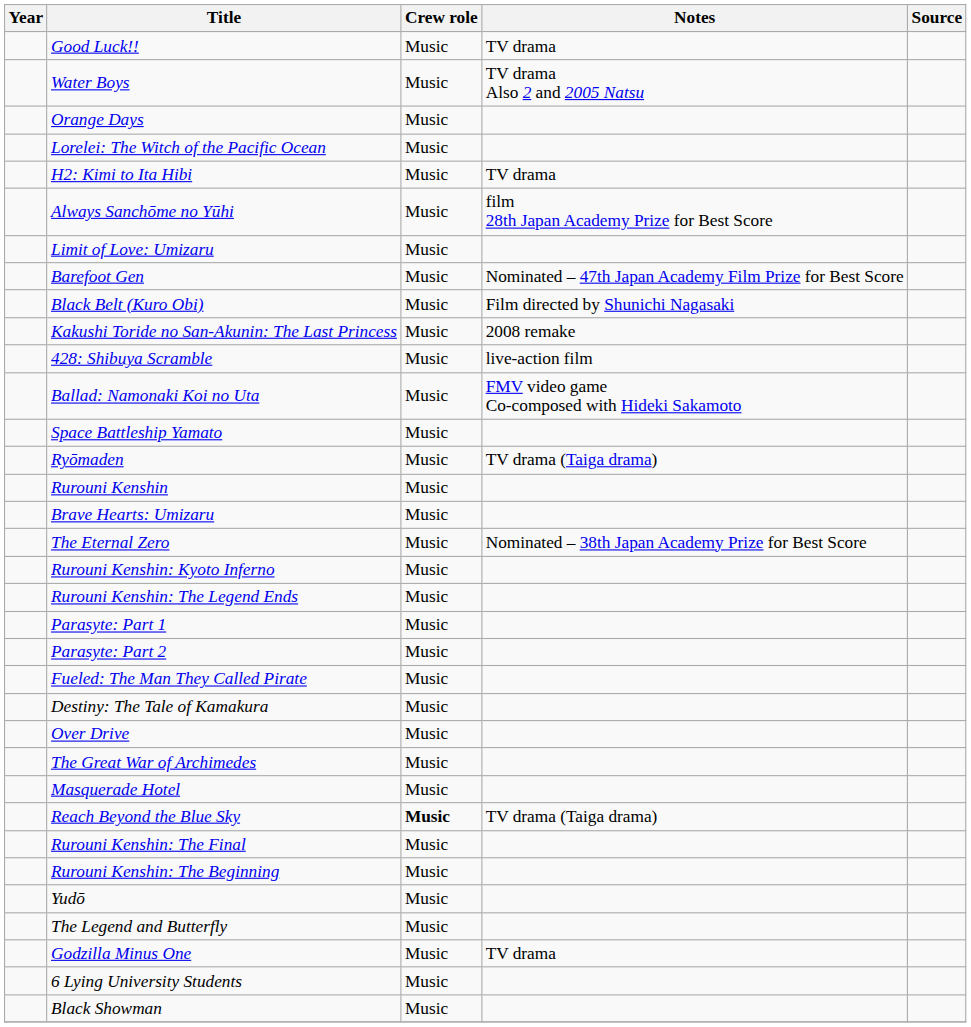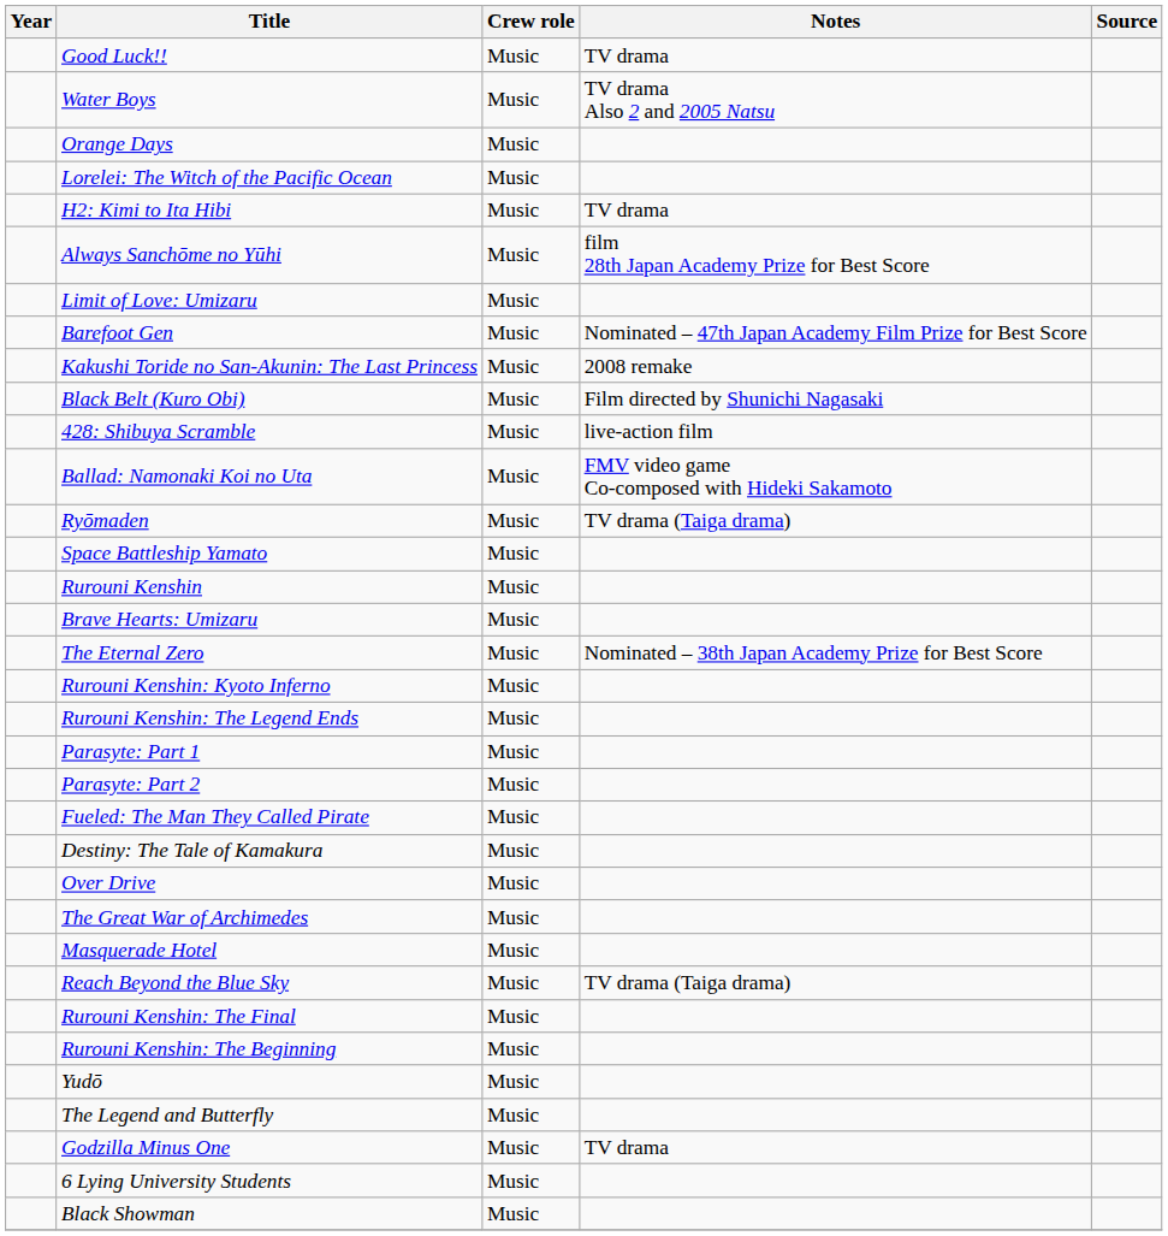 <table class="wikitable sortable plainrowheaders">
 <tr>
 <th>Year</th>
 <th>Title</th>
 <th>Crew role</th>
 <th class="unsortable">Notes</th>
 <th class="unsortable">Source</th>
 </tr>
 <tr>
 <td></td>
 <td><em><a href='#'>Good Luck!!</a></em></td>
 <td>Music</td>
 <td>TV drama</td>
 <td></td>
 </tr>
 <tr>
 <td></td>
 <td><em><a href='#'>Water Boys</a></em></td>
 <td>Music</td>
 <td>TV drama<br>Also <em><a href='#'>2</a></em> and <em><a href='#'>2005 Natsu</a></em></td>
 <td></td>
 </tr>
 <tr>
 <td></td>
 <td><em><a href='#'>Orange Days</a></em></td>
 <td>Music</td>
 <td></td>
 <td></td>
 </tr>
 <tr>
 <td></td>
 <td><em><a href='#'>Lorelei: The Witch of the Pacific Ocean</a></em></td>
 <td>Music</td>
 <td></td>
 <td></td>
 </tr>
 <tr>
 <td></td>
 <td><em><a href='#'>H2: Kimi to Ita Hibi</a></em></td>
 <td>Music</td>
 <td>TV drama</td>
 <td></td>
 </tr>
 <tr>
 <td></td>
 <td><em><a href='#'>Always Sanchōme no Yūhi</a></em></td>
 <td>Music</td>
 <td>film<br><a href='#'>28th Japan Academy Prize</a> for Best Score</td>
 <td></td>
 </tr>
 <tr>
 <td></td>
 <td><em><a href='#'>Limit of Love: Umizaru</a></em></td>
 <td>Music</td>
 <td></td>
 <td></td>
 </tr>
 <tr>
 <td></td>
 <td><em><a href='#'>Barefoot Gen</a></em></td>
 <td>Music</td>
 <td>Nominated – <a href='#'>47th Japan Academy Film Prize</a> for Best Score</td>
 <td></td>
 </tr>
 <tr>
 <td></td>
-<td><em><a href='#'>Black Belt (Kuro Obi)</a></em></td>
+<td><em><a href='#'>Kakushi Toride no San-Akunin: The Last Princess </a></em></td>
 <td>Music</td>
-<td>Film directed by <a href='#'>Shunichi Nagasaki</a></td>
+<td>2008 remake</td>
 <td></td>
 </tr>
 <tr>
 <td></td>
-<td><em><a href='#'>Kakushi Toride no San-Akunin: The Last Princess </a></em></td>
+<td><em><a href='#'>Black Belt (Kuro Obi)</a></em></td>
 <td>Music</td>
-<td>2008 remake</td>
+<td>Film directed by <a href='#'>Shunichi Nagasaki</a></td>
 <td></td>
 </tr>
 <tr>
 <td></td>
 <td><em><a href='#'>428: Shibuya Scramble</a></em></td>
 <td>Music</td>
 <td>live-action film</td>
 <td></td>
 </tr>
 <tr>
 <td></td>
 <td><em><a href='#'>Ballad: Namonaki Koi no Uta</a></em></td>
 <td>Music</td>
 <td><a href='#'>FMV</a> video game<br>Co-composed with <a href='#'>Hideki Sakamoto</a></td>
 <td></td>
 </tr>
 <tr>
 <td></td>
-<td><em><a href='#'>Space Battleship Yamato</a></em></td>
+<td><em><a href='#'>Ryōmaden</a></em></td>
 <td>Music</td>
-<td></td>
+<td>TV drama (<a href='#'>Taiga drama</a>)</td>
 <td></td>
 </tr>
 <tr>
 <td></td>
-<td><em><a href='#'>Ryōmaden</a></em></td>
+<td><em><a href='#'>Space Battleship Yamato</a></em></td>
 <td>Music</td>
-<td>TV drama (<a href='#'>Taiga drama</a>)</td>
+<td></td>
 <td></td>
 </tr>
 <tr>
 <td></td>
 <td><em><a href='#'>Rurouni Kenshin</a></em></td>
 <td>Music</td>
 <td></td>
 <td></td>
 </tr>
 <tr>
 <td></td>
 <td><em><a href='#'>Brave Hearts: Umizaru</a></em></td>
 <td>Music</td>
 <td></td>
 <td></td>
 </tr>
 <tr>
 <td></td>
 <td><em><a href='#'>The Eternal Zero</a></em></td>
 <td>Music</td>
 <td>Nominated – <a href='#'>38th Japan Academy Prize</a> for Best Score</td>
 <td></td>
 </tr>
 <tr>
 <td></td>
 <td><em><a href='#'>Rurouni Kenshin: Kyoto Inferno</a></em></td>
 <td>Music</td>
 <td></td>
 <td></td>
 </tr>
 <tr>
 <td></td>
 <td><em><a href='#'>Rurouni Kenshin: The Legend Ends</a></em></td>
 <td>Music</td>
 <td></td>
 <td></td>
 </tr>
 <tr>
 <td></td>
 <td><em><a href='#'>Parasyte: Part 1</a></em></td>
 <td>Music</td>
 <td></td>
 <td></td>
 </tr>
 <tr>
 <td></td>
 <td><em><a href='#'>Parasyte: Part 2</a></em></td>
 <td>Music</td>
 <td></td>
 <td></td>
 </tr>
 <tr>
 <td></td>
 <td><em><a href='#'>Fueled: The Man They Called Pirate</a></em></td>
 <td>Music</td>
 <td></td>
 <td></td>
 </tr>
 <tr>
 <td></td>
 <td><em>Destiny: The Tale of Kamakura</em></td>
 <td>Music</td>
 <td></td>
 <td></td>
 </tr>
 <tr>
 <td></td>
 <td><em><a href='#'>Over Drive</a></em></td>
 <td>Music</td>
 <td></td>
 <td></td>
 </tr>
 <tr>
 <td></td>
 <td><em><a href='#'>The Great War of Archimedes</a></em></td>
 <td>Music</td>
 <td></td>
 <td></td>
 </tr>
 <tr>
 <td></td>
 <td><em><a href='#'>Masquerade Hotel</a></em></td>
 <td>Music</td>
 <td></td>
 <td></td>
 </tr>
 <tr>
 <td></td>
 <td><em><a href='#'>Reach Beyond the Blue Sky</a></em></td>
-<td><strong>Music</strong></td>
+<td>Music</td>
 <td>TV drama (Taiga drama)</td>
 <td></td>
 </tr>
 <tr>
 <td></td>
 <td><em><a href='#'>Rurouni Kenshin: The Final</a></em></td>
 <td>Music</td>
 <td></td>
 <td></td>
 </tr>
 <tr>
 <td></td>
 <td><em><a href='#'>Rurouni Kenshin: The Beginning</a></em></td>
 <td>Music</td>
 <td></td>
 <td></td>
 </tr>
 <tr>
 <td></td>
 <td><em>Yudō</em></td>
 <td>Music</td>
 <td></td>
 <td></td>
 </tr>
 <tr>
 <td></td>
 <td><em>The Legend and Butterfly</em></td>
 <td>Music</td>
 <td></td>
 <td></td>
 </tr>
 <tr>
 <td></td>
 <td><em><a href='#'>Godzilla Minus One</a></em></td>
 <td>Music</td>
 <td>TV drama</td>
 <td></td>
 </tr>
 <tr>
 <td></td>
 <td><em>6 Lying University Students</em></td>
 <td>Music</td>
 <td></td>
 <td></td>
 </tr>
 <tr>
 <td></td>
 <td><em>Black Showman</em></td>
 <td>Music</td>
 <td></td>
 <td></td>
 </tr>
 <tr>
 </tr>
 </table>
